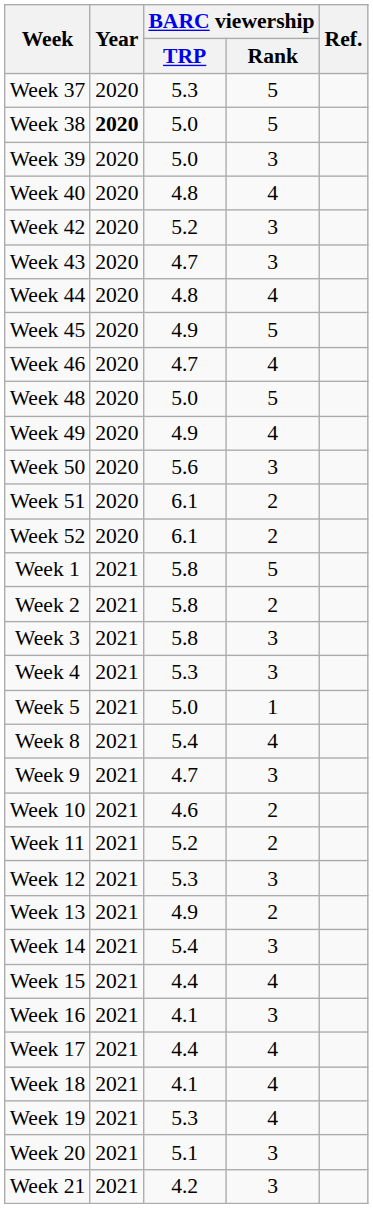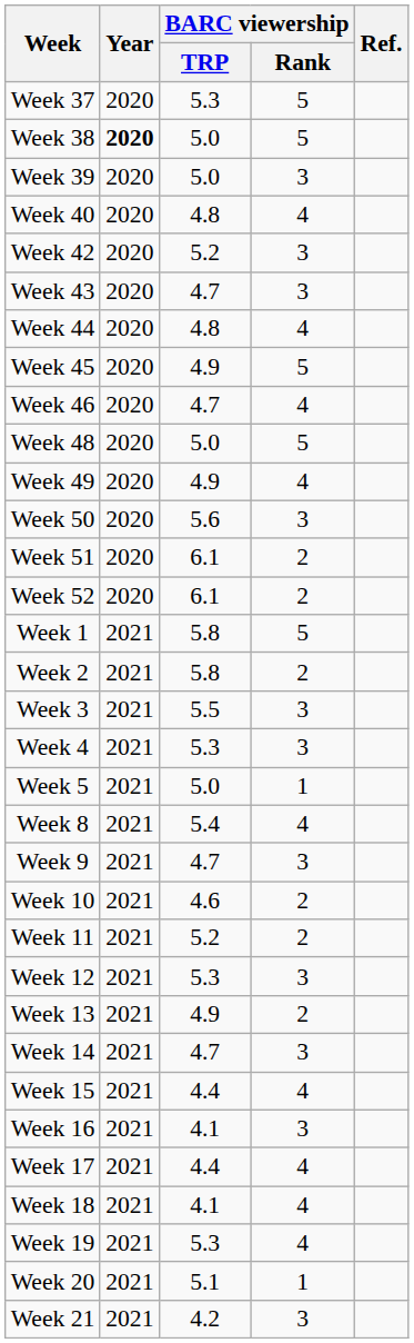 <table class="wikitable" style="text-align:center">
 <tr>
 <th rowspan="2">Week</th>
 <th rowspan="2">Year</th>
 <th colspan="2"><a href='#'>BARC</a> viewership</th>
 <th rowspan="2">Ref.</th>
 </tr>
 <tr>
 <th><a href='#'>TRP</a></th>
 <th>Rank</th>
 </tr>
 <tr>
 <td>Week 37</td>
 <td>2020</td>
 <td>5.3</td>
 <td>5</td>
 <td></td>
 </tr>
 <tr>
 <td>Week 38</td>
 <td><strong>2020</strong></td>
 <td>5.0</td>
 <td>5</td>
 <td></td>
 </tr>
 <tr>
 <td>Week 39</td>
 <td>2020</td>
 <td>5.0</td>
 <td>3</td>
 <td></td>
 </tr>
 <tr>
 <td>Week 40</td>
 <td>2020</td>
 <td>4.8</td>
 <td>4</td>
 <td></td>
 </tr>
 <tr>
 <td>Week 42</td>
 <td>2020</td>
 <td>5.2</td>
 <td>3</td>
 <td></td>
 </tr>
 <tr>
 <td>Week 43</td>
 <td>2020</td>
 <td>4.7</td>
 <td>3</td>
 <td></td>
 </tr>
 <tr>
 <td>Week 44</td>
 <td>2020</td>
 <td>4.8</td>
 <td>4</td>
 <td></td>
 </tr>
 <tr>
 <td>Week 45</td>
 <td>2020</td>
 <td>4.9</td>
 <td>5</td>
 <td></td>
 </tr>
 <tr>
 <td>Week 46</td>
 <td>2020</td>
 <td>4.7</td>
 <td>4</td>
 <td></td>
 </tr>
 <tr>
 <td>Week 48</td>
 <td>2020</td>
 <td>5.0</td>
 <td>5</td>
 <td></td>
 </tr>
 <tr>
 <td>Week 49</td>
 <td>2020</td>
 <td>4.9</td>
 <td>4</td>
 <td></td>
 </tr>
 <tr>
 <td>Week 50</td>
 <td>2020</td>
 <td>5.6</td>
 <td>3</td>
 <td></td>
 </tr>
 <tr>
 <td>Week 51</td>
 <td>2020</td>
 <td>6.1</td>
 <td>2</td>
 <td></td>
 </tr>
 <tr>
 <td>Week 52</td>
 <td>2020</td>
 <td>6.1</td>
 <td>2</td>
 <td></td>
 </tr>
 <tr>
 <td>Week 1</td>
 <td>2021</td>
 <td>5.8</td>
 <td>5</td>
 <td></td>
 </tr>
 <tr>
 <td>Week 2</td>
 <td>2021</td>
 <td>5.8</td>
 <td>2</td>
 <td></td>
 </tr>
 <tr>
 <td>Week 3</td>
 <td>2021</td>
-<td>5.8</td>
+<td>5.5</td>
 <td>3</td>
 <td></td>
 </tr>
 <tr>
 <td>Week 4</td>
 <td>2021</td>
 <td>5.3</td>
 <td>3</td>
 <td></td>
 </tr>
 <tr>
 <td>Week 5</td>
 <td>2021</td>
 <td>5.0</td>
 <td>1</td>
 <td></td>
 </tr>
 <tr>
 <td>Week 8</td>
 <td>2021</td>
 <td>5.4</td>
 <td>4</td>
 <td></td>
 </tr>
 <tr>
 <td>Week 9</td>
 <td>2021</td>
 <td>4.7</td>
 <td>3</td>
 <td></td>
 </tr>
 <tr>
 <td>Week 10</td>
 <td>2021</td>
 <td>4.6</td>
 <td>2</td>
 <td></td>
 </tr>
 <tr>
 <td>Week 11</td>
 <td>2021</td>
 <td>5.2</td>
 <td>2</td>
 <td></td>
 </tr>
 <tr>
 <td>Week 12</td>
 <td>2021</td>
 <td>5.3</td>
 <td>3</td>
 <td></td>
 </tr>
 <tr>
 <td>Week 13</td>
 <td>2021</td>
 <td>4.9</td>
 <td>2</td>
 <td></td>
 </tr>
 <tr>
 <td>Week 14</td>
 <td>2021</td>
-<td>5.4</td>
+<td>4.7</td>
 <td>3</td>
 <td></td>
 </tr>
 <tr>
 <td>Week 15</td>
 <td>2021</td>
 <td>4.4</td>
 <td>4</td>
 <td></td>
 </tr>
 <tr>
 <td>Week 16</td>
 <td>2021</td>
 <td>4.1</td>
 <td>3</td>
 <td></td>
 </tr>
 <tr>
 <td>Week 17</td>
 <td>2021</td>
 <td>4.4</td>
 <td>4</td>
 <td></td>
 </tr>
 <tr>
 <td>Week 18</td>
 <td>2021</td>
 <td>4.1</td>
 <td>4</td>
 <td></td>
 </tr>
 <tr>
 <td>Week 19</td>
 <td>2021</td>
 <td>5.3</td>
 <td>4</td>
 <td></td>
 </tr>
 <tr>
 <td>Week 20</td>
 <td>2021</td>
 <td>5.1</td>
-<td>3</td>
+<td>1</td>
 <td></td>
 </tr>
 <tr>
 <td>Week 21</td>
 <td>2021</td>
 <td>4.2</td>
 <td>3</td>
 <td></td>
 </tr>
 </table>
